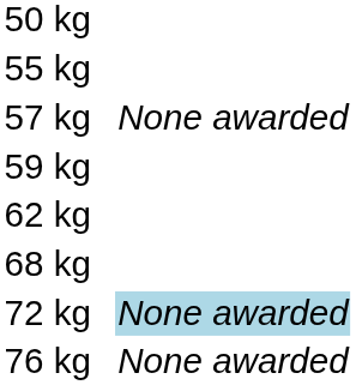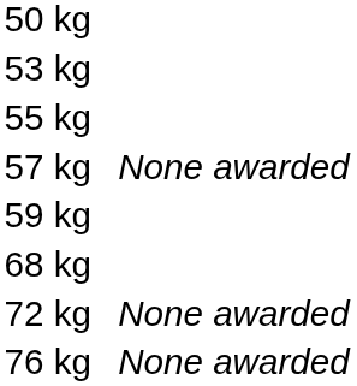 <table>
 <tr>
 <td>50 kg</td>
+<td></td>
+<td></td>
+<td></td>
+</tr>
+<tr>
+<td>53 kg</td>
 <td></td>
 <td></td>
 <td></td>
 </tr>
 <tr>
 <td>55 kg</td>
 <td></td>
 <td></td>
 <td></td>
 </tr>
 <tr>
 <td>57 kg</td>
 <td></td>
 <td></td>
 <td><em>None awarded</em></td>
 </tr>
 <tr>
 <td>59 kg</td>
 <td></td>
 <td></td>
 <td></td>
 </tr>
 <tr>
-<td>62 kg</td>
-<td></td>
-<td></td>
-<td></td>
-</tr>
-<tr>
 <td>68 kg</td>
 <td></td>
 <td></td>
 <td></td>
 </tr>
 <tr>
 <td>72 kg</td>
 <td></td>
 <td></td>
-<td style="background: lightblue;"><em>None awarded</em></td>
+<td><em>None awarded</em></td>
 </tr>
 <tr>
 <td>76 kg</td>
 <td></td>
 <td></td>
 <td><em>None awarded</em></td>
 </tr>
 </table>
